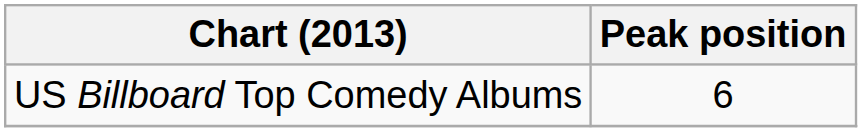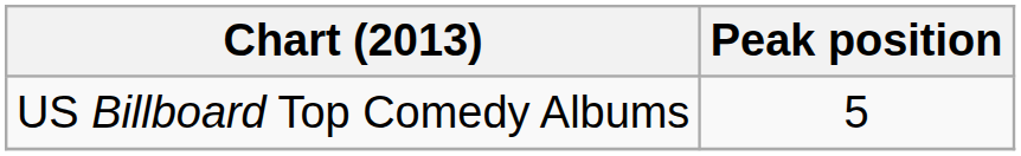 <table class="wikitable">
 <tr>
 <th>Chart (2013)</th>
 <th>Peak position</th>
 </tr>
 <tr>
 <td>US <em>Billboard</em> Top Comedy Albums</td>
-<td style="text-align:center;">6</td>
+<td style="text-align:center;">5</td>
 </tr>
 <tr>
 </tr>
 </table>
